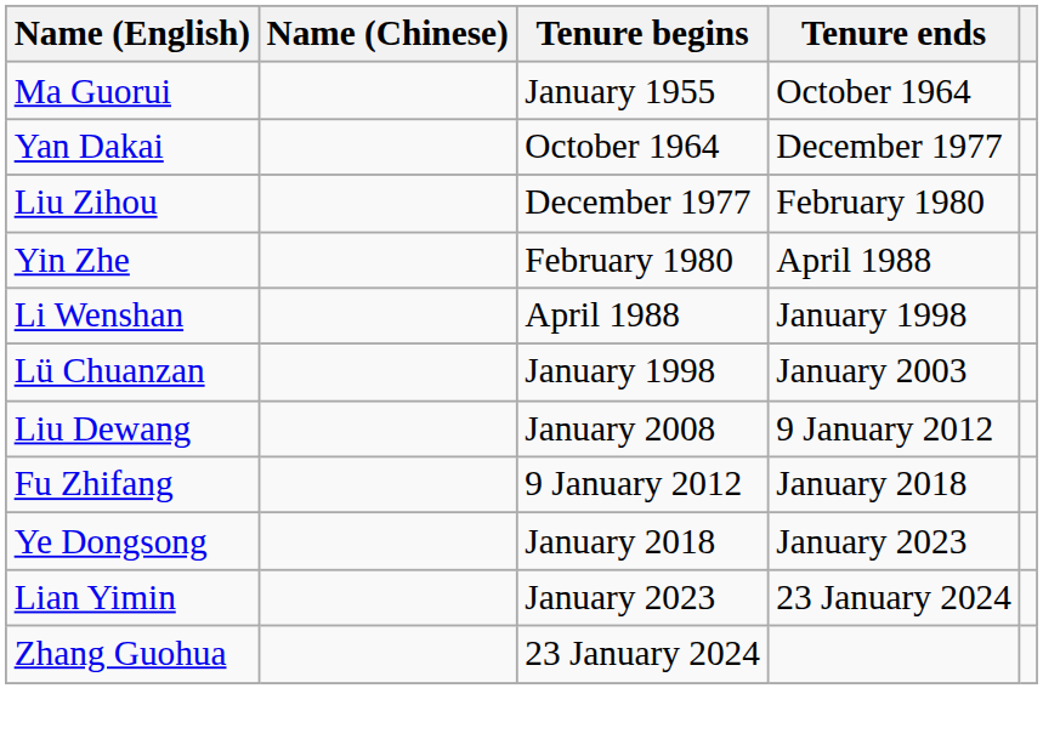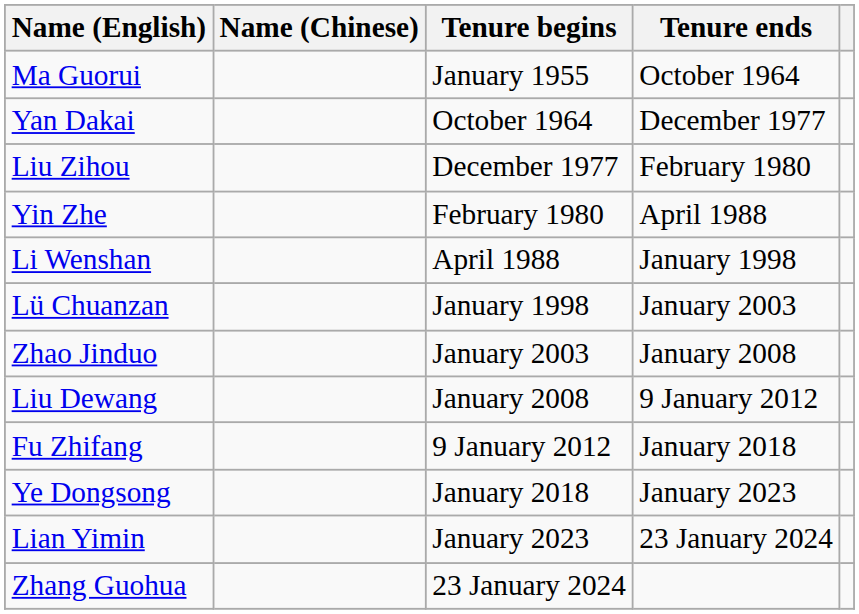 <table class="wikitable">
 <tr>
 <th>Name (English)</th>
 <th>Name (Chinese)</th>
 <th>Tenure begins</th>
 <th>Tenure ends</th>
 <th></th>
 </tr>
 <tr>
 <td><a href='#'>Ma Guorui</a></td>
 <td></td>
 <td>January 1955</td>
 <td>October 1964</td>
 <td></td>
 </tr>
 <tr>
 <td><a href='#'>Yan Dakai</a></td>
 <td></td>
 <td>October 1964</td>
 <td>December 1977</td>
 <td></td>
 </tr>
 <tr>
 <td><a href='#'>Liu Zihou</a></td>
 <td></td>
 <td>December 1977</td>
 <td>February 1980</td>
 <td></td>
 </tr>
 <tr>
 <td><a href='#'>Yin Zhe</a></td>
 <td></td>
 <td>February 1980</td>
 <td>April 1988</td>
 <td></td>
 </tr>
 <tr>
 <td><a href='#'>Li Wenshan</a></td>
 <td></td>
 <td>April 1988</td>
 <td>January 1998</td>
 <td></td>
 </tr>
 <tr>
 <td><a href='#'>Lü Chuanzan</a></td>
 <td></td>
 <td>January 1998</td>
 <td>January 2003</td>
 <td></td>
 </tr>
 <tr>
+<td><a href='#'>Zhao Jinduo</a></td>
+<td></td>
+<td>January 2003</td>
+<td>January 2008</td>
+<td></td>
+</tr>
+<tr>
 <td><a href='#'>Liu Dewang</a></td>
 <td></td>
 <td>January 2008</td>
 <td>9 January 2012</td>
 <td></td>
 </tr>
 <tr>
 <td><a href='#'>Fu Zhifang</a></td>
 <td></td>
 <td>9 January 2012</td>
 <td>January 2018</td>
 <td></td>
 </tr>
 <tr>
 <td><a href='#'>Ye Dongsong</a></td>
 <td></td>
 <td>January 2018</td>
 <td>January 2023</td>
 <td></td>
 </tr>
 <tr>
 <td><a href='#'>Lian Yimin</a></td>
 <td></td>
 <td>January 2023</td>
 <td>23 January 2024</td>
 <td></td>
 </tr>
 <tr>
 <td><a href='#'>Zhang Guohua</a></td>
 <td></td>
 <td>23 January 2024</td>
 <td></td>
 <td></td>
 </tr>
 </table>
